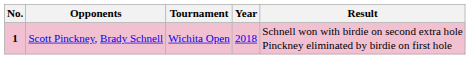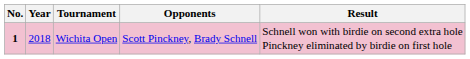 <table class="wikitable" style="font-size:95%;">
 <tr>
 <th>No.</th>
+<th>Year</th>
+<th>Tournament</th>
 <th>Opponents</th>
-<th>Tournament</th>
-<th>Year</th>
 <th>Result</th>
 </tr>
 <tr style="background:#F2C1D1;">
 <td align=center><strong>1</strong></td>
+<td><a href='#'>2018</a></td>
+<td><a href='#'>Wichita Open</a></td>
 <td> <a href='#'>Scott Pinckney</a>,  <a href='#'>Brady Schnell</a></td>
-<td><a href='#'>Wichita Open</a></td>
-<td><a href='#'>2018</a></td>
 <td>Schnell won with birdie on second extra hole<br>Pinckney eliminated by birdie on first hole</td>
 </tr>
 </table>
